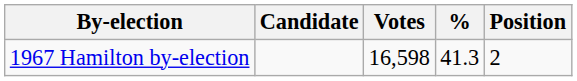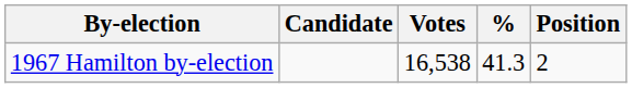 <table class="wikitable sortable">
 <tr>
 <th>By-election</th>
 <th>Candidate</th>
 <th>Votes</th>
 <th>%</th>
 <th>Position</th>
 </tr>
 <tr>
 <td><a href='#'>1967 Hamilton by-election</a></td>
 <td></td>
-<td>16,598</td>
+<td>16,538</td>
 <td>41.3</td>
 <td>2</td>
 </tr>
 </table>
